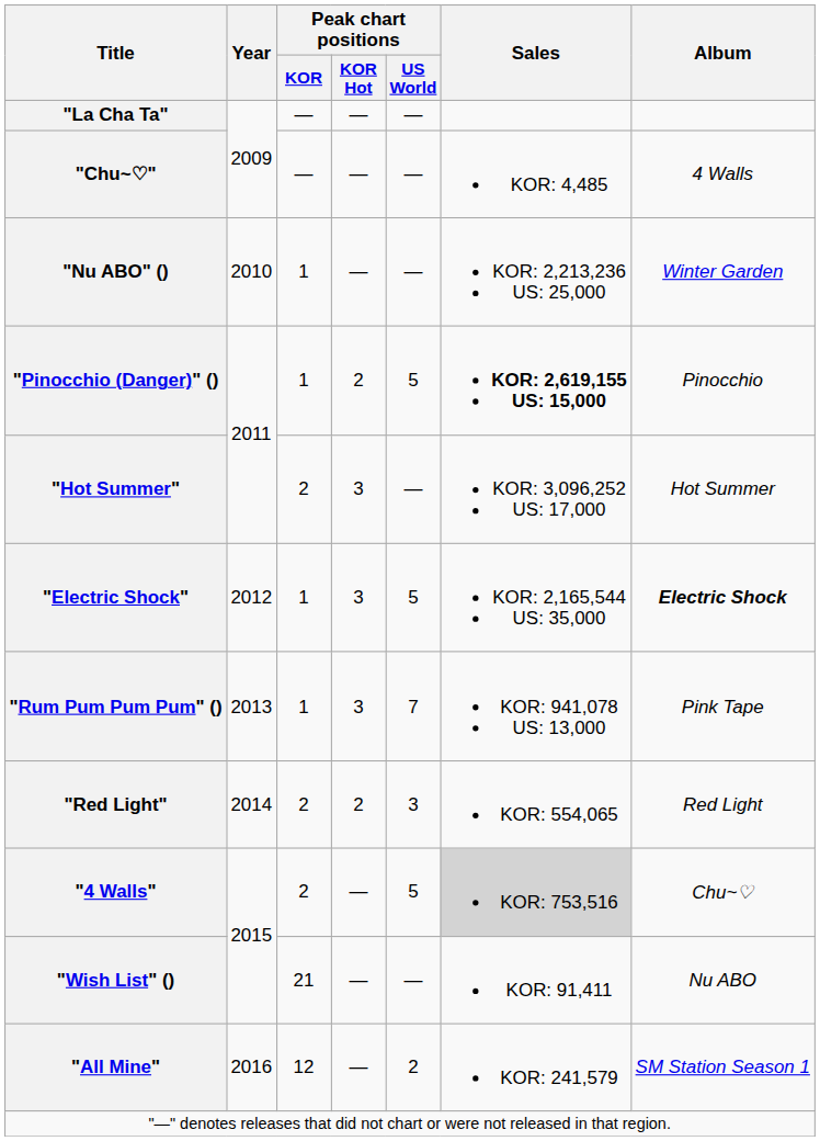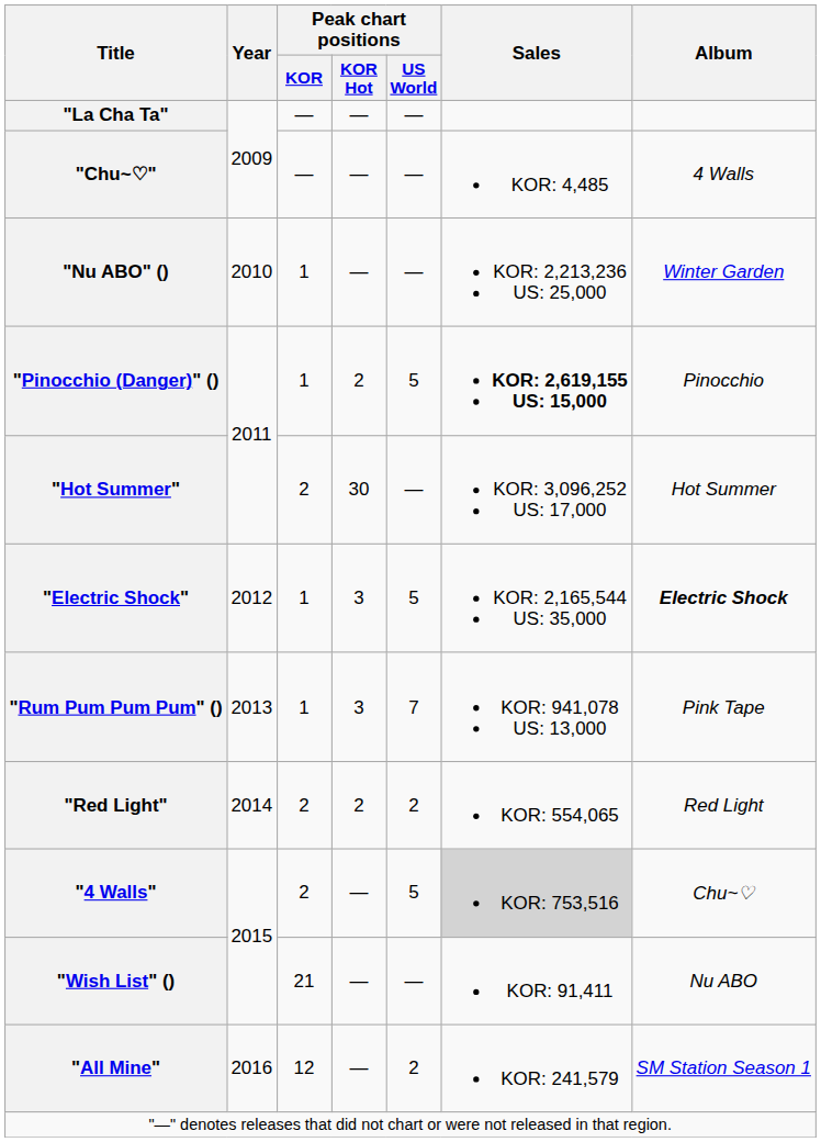 <table class="wikitable plainrowheaders" style="text-align:center">
 <tr>
 <th scope="col" rowspan="2">Title</th>
 <th scope="col" rowspan="2">Year</th>
 <th scope="col" colspan="3">Peak chart positions</th>
 <th scope="col" rowspan="2">Sales</th>
 <th scope="col" rowspan="2">Album</th>
 </tr>
 <tr>
 <th scope="col" style="width:2.8em;font-size:90%"><a href='#'>KOR</a><br></th>
 <th scope="col" style="width:2.8em;font-size:90%"><a href='#'>KOR<br>Hot</a><br></th>
 <th scope="col" style="width:2.8em;font-size:90%"><a href='#'>US<br>World</a><br></th>
 </tr>
 <tr>
 <th scope="row">"La Cha Ta"</th>
 <td rowspan="2">2009</td>
 <td>—</td>
 <td>—</td>
 <td>—</td>
 <td></td>
 <td></td>
 </tr>
 <tr>
 <th scope="row">"Chu~♡"</th>
 <td>—</td>
 <td>—</td>
 <td>—</td>
 <td><br><ul><li>KOR: 4,485 </li></ul></td>
 <td><em>4 Walls</em></td>
 </tr>
 <tr>
 <th scope="row">"Nu ABO" ()</th>
 <td>2010</td>
 <td>1</td>
 <td>—</td>
 <td>—</td>
 <td><br><ul><li>KOR: 2,213,236</li><li>US: 25,000</li></ul></td>
 <td><em><a href='#'>Winter Garden</a></em></td>
 </tr>
 <tr>
 <th scope="row">"<a href='#'>Pinocchio (Danger)</a>" ()</th>
 <td rowspan="2">2011</td>
 <td>1</td>
 <td>2</td>
 <td>5</td>
 <td><strong><br><ul><li>KOR: 2,619,155</li><li>US: 15,000</li></ul></strong></td>
 <td><em>Pinocchio</em></td>
 </tr>
 <tr>
 <th scope="row">"<a href='#'>Hot Summer</a>"</th>
 <td>2</td>
-<td>3</td>
+<td>30</td>
 <td>—</td>
 <td><br><ul><li>KOR: 3,096,252</li><li>US: 17,000</li></ul></td>
 <td><em>Hot Summer</em></td>
 </tr>
 <tr>
 <th scope="row">"<a href='#'>Electric Shock</a>"</th>
 <td>2012</td>
 <td>1</td>
 <td>3</td>
 <td>5</td>
 <td><br><ul><li>KOR: 2,165,544</li><li>US: 35,000</li></ul></td>
 <td><strong><em>Electric Shock</em></strong></td>
 </tr>
 <tr>
 <th scope="row">"<a href='#'>Rum Pum Pum Pum</a>" ()</th>
 <td>2013</td>
 <td>1</td>
 <td>3</td>
 <td>7</td>
 <td><br><ul><li>KOR: 941,078</li><li>US: 13,000</li></ul></td>
 <td><em>Pink Tape</em></td>
 </tr>
 <tr>
 <th scope="row">"Red Light"</th>
 <td>2014</td>
 <td>2</td>
 <td>2</td>
-<td>3</td>
+<td>2</td>
 <td><br><ul><li>KOR: 554,065</li></ul></td>
 <td><em>Red Light</em></td>
 </tr>
 <tr>
 <th scope="row">"<a href='#'>4 Walls</a>"</th>
 <td rowspan="2">2015</td>
 <td>2</td>
 <td>—</td>
 <td>5</td>
 <td style="background: lightgrey;"><br><ul><li>KOR: 753,516</li></ul></td>
 <td><em>Chu~♡</em></td>
 </tr>
 <tr>
 <th scope="row">"<a href='#'>Wish List</a>" ()</th>
 <td>21</td>
 <td>—</td>
 <td>—</td>
 <td><br><ul><li>KOR: 91,411</li></ul></td>
 <td><em>Nu ABO</em></td>
 </tr>
 <tr>
 <th scope="row">"<a href='#'>All Mine</a>"</th>
 <td>2016</td>
 <td>12</td>
 <td>—</td>
 <td>2</td>
 <td><br><ul><li>KOR: 241,579</li></ul></td>
 <td><em><a href='#'>SM Station Season 1</a></em></td>
 </tr>
 <tr>
 <td colspan="7" style="font-size:85%">"—" denotes releases that did not chart or were not released in that region.</td>
 </tr>
 </table>
